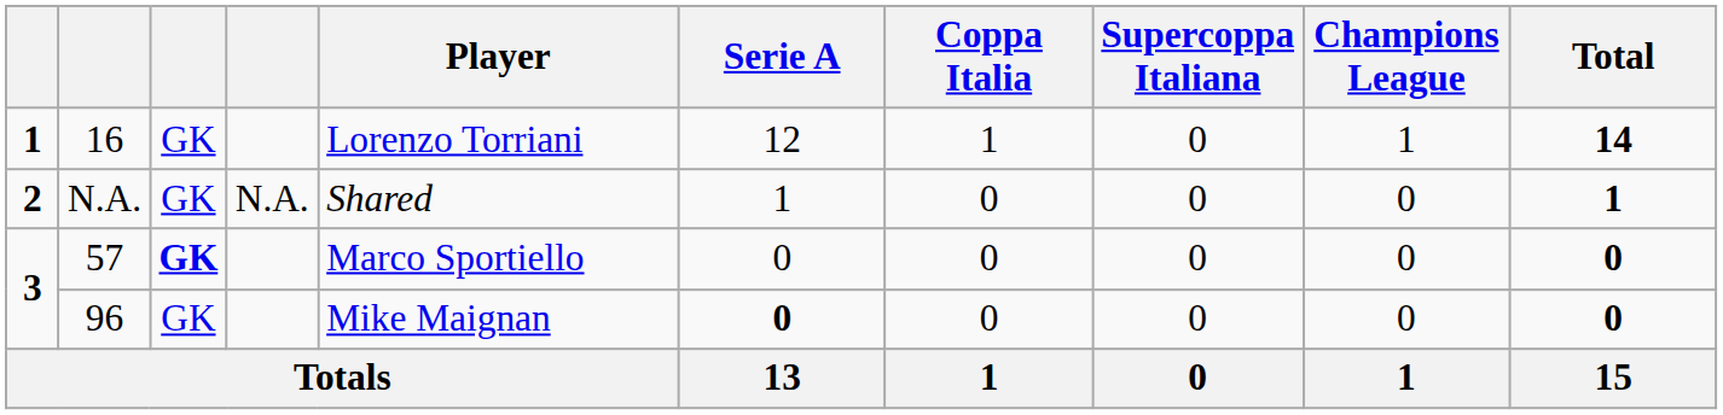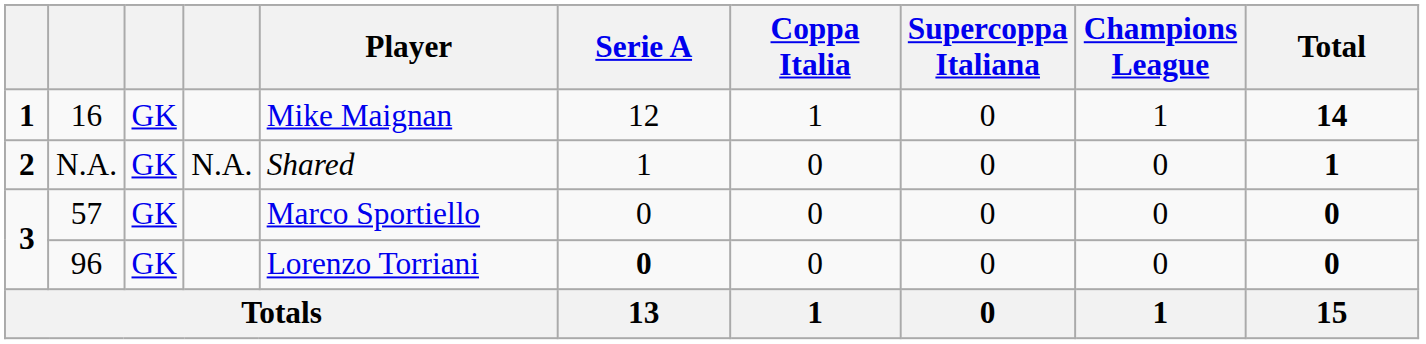 <table class="wikitable" style="text-align:center">
 <tr>
 <th width=15></th>
 <th width=15></th>
 <th width=15></th>
 <th width=15></th>
 <th width=145>Player</th>
 <th width=80><a href='#'>Serie A</a></th>
 <th width=80><a href='#'>Coppa Italia</a></th>
 <th width=80><a href='#'>Supercoppa Italiana</a></th>
 <th width=80><a href='#'>Champions League</a></th>
 <th width=80>Total</th>
 </tr>
 <tr>
 <td><strong>1</strong></td>
 <td>16</td>
 <td><a href='#'>GK</a></td>
 <td></td>
-<td align=left><a href='#'>Lorenzo Torriani</a></td>
+<td align=left><a href='#'>Mike Maignan</a></td>
 <td>12</td>
 <td>1</td>
 <td>0</td>
 <td>1</td>
 <td><strong>14</strong></td>
 </tr>
 <tr>
 <td><strong>2</strong></td>
 <td>N.A.</td>
 <td><a href='#'>GK</a></td>
 <td>N.A.</td>
 <td align=left><em>Shared</em></td>
 <td>1</td>
 <td>0</td>
 <td>0</td>
 <td>0</td>
 <td><strong>1</strong></td>
 </tr>
 <tr>
 <td rowspan=2><strong>3</strong></td>
 <td>57</td>
-<td><strong><a href='#'>GK</a></strong></td>
+<td><a href='#'>GK</a></td>
 <td></td>
 <td align=left><a href='#'>Marco Sportiello</a></td>
 <td>0</td>
 <td>0</td>
 <td>0</td>
 <td>0</td>
 <td><strong>0</strong></td>
 </tr>
 <tr>
 <td>96</td>
 <td><a href='#'>GK</a></td>
 <td></td>
-<td align=left><a href='#'>Mike Maignan</a></td>
+<td align=left><a href='#'>Lorenzo Torriani</a></td>
 <td><strong>0</strong></td>
 <td>0</td>
 <td>0</td>
 <td>0</td>
 <td><strong>0</strong></td>
 </tr>
 <tr>
 <th colspan=5>Totals</th>
 <th>13</th>
 <th>1</th>
 <th>0</th>
 <th>1</th>
 <th>15</th>
 </tr>
 </table>
